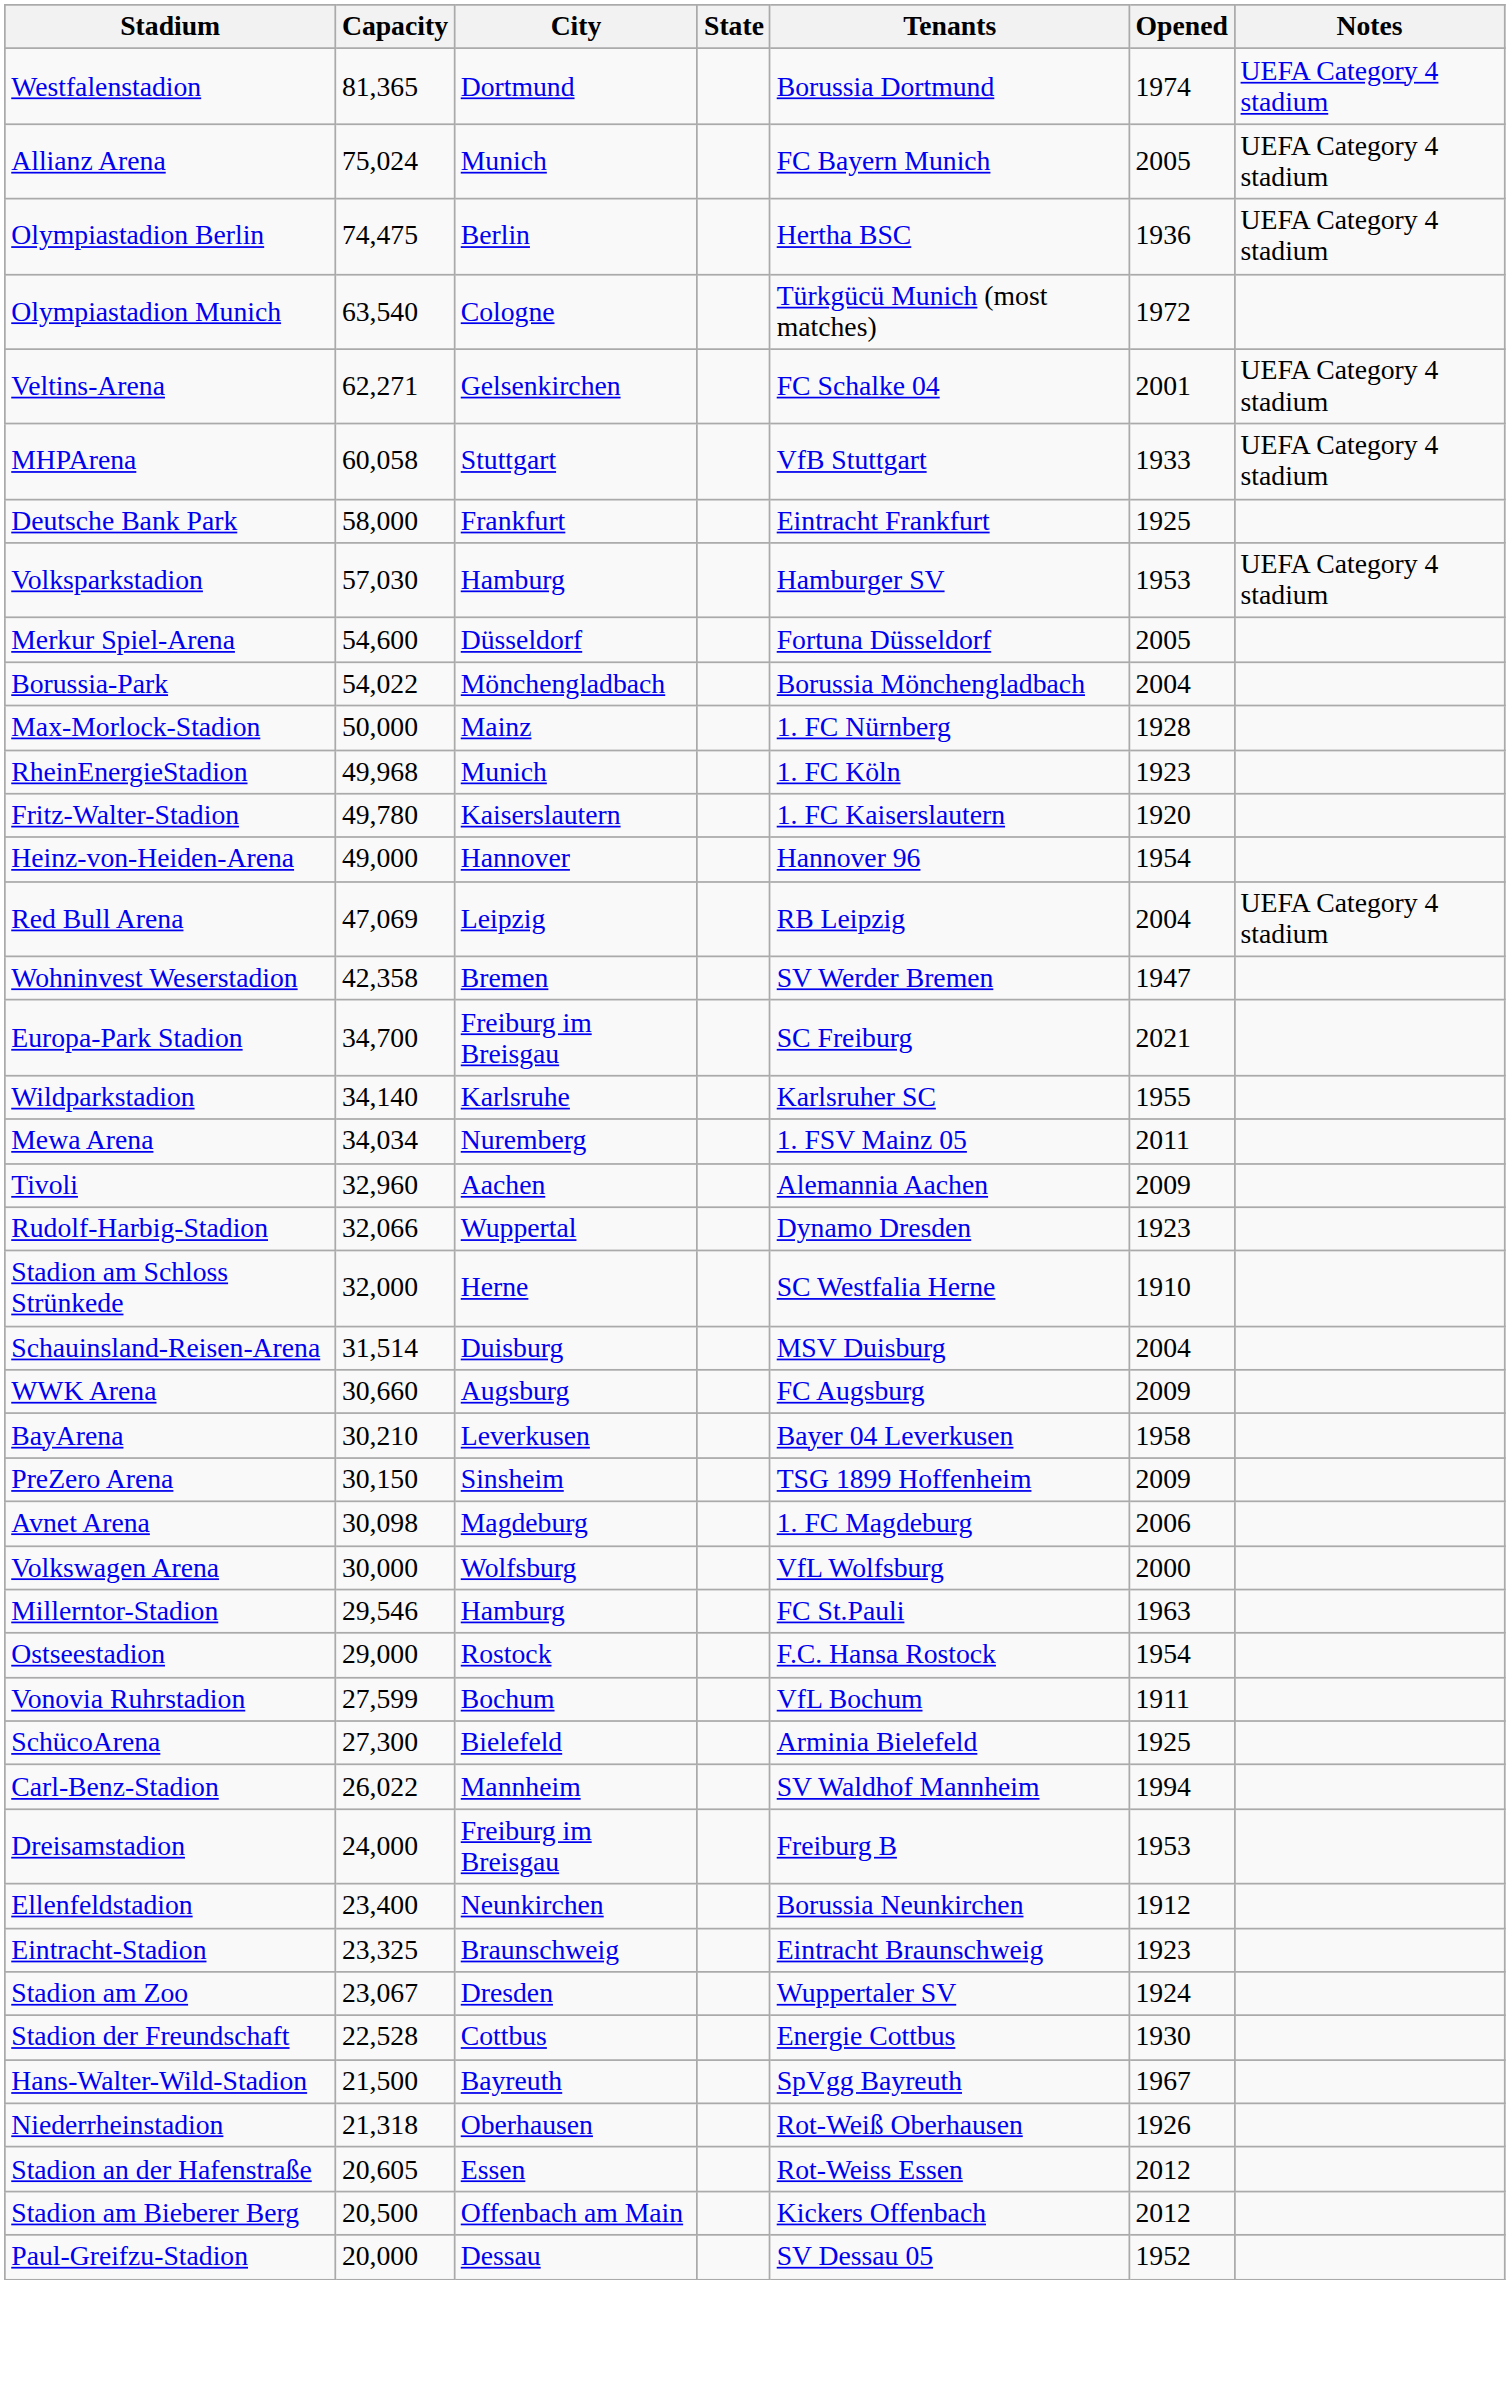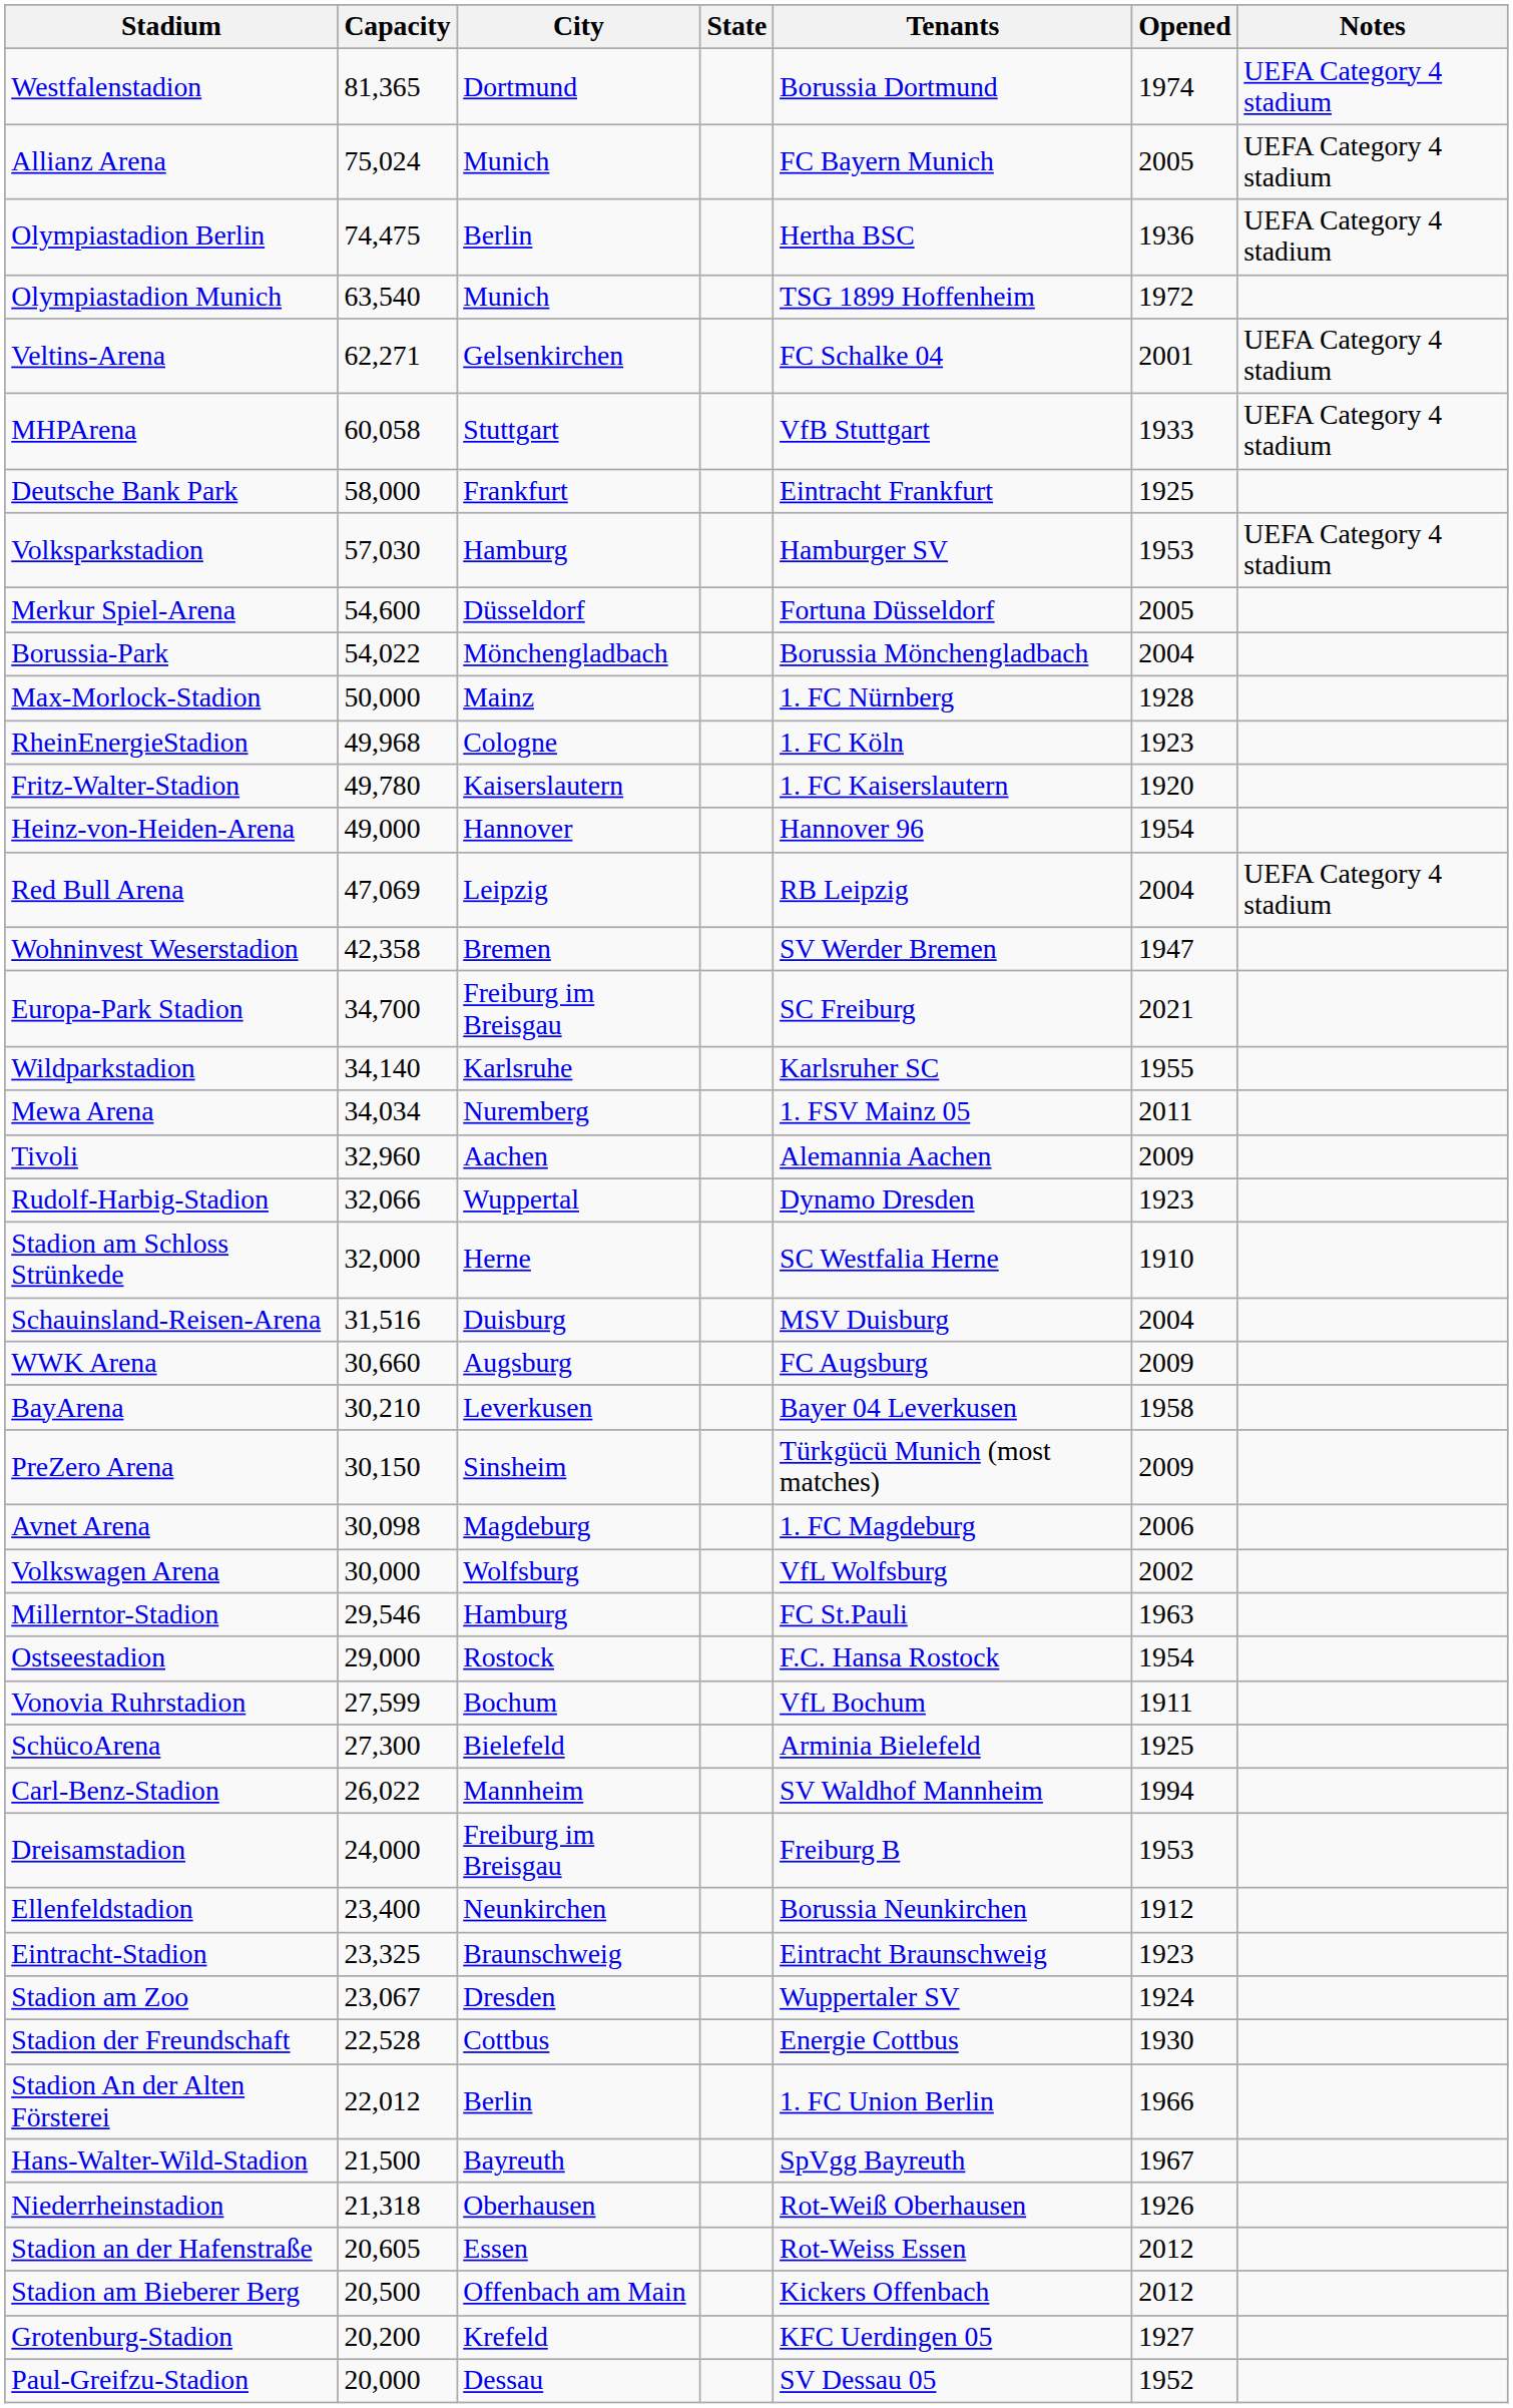 <table class="wikitable sortable">
 <tr>
 <th>Stadium</th>
 <th>Capacity</th>
 <th>City</th>
 <th>State</th>
 <th>Tenants</th>
 <th>Opened</th>
 <th>Notes</th>
 </tr>
 <tr>
 <td><a href='#'>Westfalenstadion</a></td>
 <td>81,365</td>
 <td><a href='#'>Dortmund</a></td>
 <td></td>
 <td><a href='#'>Borussia Dortmund</a></td>
 <td>1974</td>
 <td><a href='#'>UEFA Category 4 stadium</a></td>
 </tr>
 <tr>
 <td><a href='#'>Allianz Arena</a></td>
 <td>75,024</td>
 <td><a href='#'>Munich</a></td>
 <td></td>
 <td><a href='#'>FC Bayern Munich</a></td>
 <td>2005</td>
 <td>UEFA Category 4 stadium</td>
 </tr>
 <tr>
 <td><a href='#'>Olympiastadion Berlin</a></td>
 <td>74,475</td>
 <td><a href='#'>Berlin</a></td>
 <td></td>
 <td><a href='#'>Hertha BSC</a></td>
 <td>1936</td>
 <td>UEFA Category 4 stadium</td>
 </tr>
 <tr>
 <td><a href='#'>Olympiastadion Munich</a></td>
 <td>63,540 </td>
-<td><a href='#'>Cologne</a></td>
+<td><a href='#'>Munich</a></td>
 <td></td>
-<td><a href='#'>Türkgücü Munich</a> (most matches)</td>
+<td><a href='#'>TSG 1899 Hoffenheim</a></td>
 <td>1972</td>
 <td></td>
 </tr>
 <tr>
 <td><a href='#'>Veltins-Arena</a></td>
 <td>62,271</td>
 <td><a href='#'>Gelsenkirchen</a></td>
 <td></td>
 <td><a href='#'>FC Schalke 04</a></td>
 <td>2001</td>
 <td>UEFA Category 4 stadium</td>
 </tr>
 <tr>
 <td><a href='#'>MHPArena</a></td>
 <td>60,058</td>
 <td><a href='#'>Stuttgart</a></td>
 <td></td>
 <td><a href='#'>VfB Stuttgart</a></td>
 <td>1933</td>
 <td>UEFA Category 4 stadium</td>
 </tr>
 <tr>
 <td><a href='#'>Deutsche Bank Park</a></td>
 <td>58,000</td>
 <td><a href='#'>Frankfurt</a></td>
 <td></td>
 <td><a href='#'>Eintracht Frankfurt</a></td>
 <td>1925</td>
 <td></td>
 </tr>
 <tr>
 <td><a href='#'>Volksparkstadion</a></td>
 <td>57,030</td>
 <td><a href='#'>Hamburg</a></td>
 <td></td>
 <td><a href='#'>Hamburger SV</a></td>
 <td>1953</td>
 <td>UEFA Category 4 stadium</td>
 </tr>
 <tr>
 <td><a href='#'>Merkur Spiel-Arena</a></td>
 <td>54,600</td>
 <td><a href='#'>Düsseldorf</a></td>
 <td></td>
 <td><a href='#'>Fortuna Düsseldorf</a></td>
 <td>2005</td>
 <td></td>
 </tr>
 <tr>
 <td><a href='#'>Borussia-Park</a></td>
 <td>54,022</td>
 <td><a href='#'>Mönchengladbach</a></td>
 <td></td>
 <td><a href='#'>Borussia Mönchengladbach</a></td>
 <td>2004</td>
 <td></td>
 </tr>
 <tr>
 <td><a href='#'>Max-Morlock-Stadion</a></td>
 <td>50,000</td>
 <td><a href='#'>Mainz</a></td>
 <td></td>
 <td><a href='#'>1. FC Nürnberg</a></td>
 <td>1928</td>
 <td></td>
 </tr>
 <tr>
 <td><a href='#'>RheinEnergieStadion</a></td>
 <td>49,968</td>
-<td><a href='#'>Munich</a></td>
+<td><a href='#'>Cologne</a></td>
 <td></td>
 <td><a href='#'>1. FC Köln</a></td>
 <td>1923</td>
 <td></td>
 </tr>
 <tr>
 <td><a href='#'>Fritz-Walter-Stadion</a></td>
 <td>49,780</td>
 <td><a href='#'>Kaiserslautern</a></td>
 <td></td>
 <td><a href='#'>1. FC Kaiserslautern</a></td>
 <td>1920</td>
 <td></td>
 </tr>
 <tr>
 <td><a href='#'>Heinz-von-Heiden-Arena</a></td>
 <td>49,000</td>
 <td><a href='#'>Hannover</a></td>
 <td></td>
 <td><a href='#'>Hannover 96</a></td>
 <td>1954</td>
 <td></td>
 </tr>
 <tr>
 <td><a href='#'>Red Bull Arena</a></td>
 <td>47,069</td>
 <td><a href='#'>Leipzig</a></td>
 <td></td>
 <td><a href='#'>RB Leipzig</a></td>
 <td>2004</td>
 <td>UEFA Category 4 stadium</td>
 </tr>
 <tr>
 <td><a href='#'>Wohninvest Weserstadion</a></td>
 <td>42,358</td>
 <td><a href='#'>Bremen</a></td>
 <td></td>
 <td><a href='#'>SV Werder Bremen</a></td>
 <td>1947</td>
 <td></td>
 </tr>
 <tr>
 <td><a href='#'>Europa-Park Stadion</a></td>
 <td>34,700</td>
 <td><a href='#'>Freiburg im Breisgau</a></td>
 <td></td>
 <td><a href='#'>SC Freiburg</a></td>
 <td>2021</td>
 <td></td>
 </tr>
 <tr>
 <td><a href='#'>Wildparkstadion</a></td>
 <td>34,140</td>
 <td><a href='#'>Karlsruhe</a></td>
 <td></td>
 <td><a href='#'>Karlsruher SC</a></td>
 <td>1955</td>
 <td></td>
 </tr>
 <tr>
 <td><a href='#'>Mewa Arena</a></td>
 <td>34,034</td>
 <td><a href='#'>Nuremberg</a></td>
 <td></td>
 <td><a href='#'>1. FSV Mainz 05</a></td>
 <td>2011</td>
 <td></td>
 </tr>
 <tr>
 <td><a href='#'>Tivoli</a></td>
 <td>32,960</td>
 <td><a href='#'>Aachen</a></td>
 <td></td>
 <td><a href='#'>Alemannia Aachen</a></td>
 <td>2009</td>
 <td></td>
 </tr>
 <tr>
 <td><a href='#'>Rudolf-Harbig-Stadion</a></td>
 <td>32,066</td>
 <td><a href='#'>Wuppertal</a></td>
 <td></td>
 <td><a href='#'>Dynamo Dresden</a></td>
 <td>1923</td>
 <td></td>
 </tr>
 <tr>
 <td><a href='#'>Stadion am Schloss Strünkede</a></td>
 <td>32,000</td>
 <td><a href='#'>Herne</a></td>
 <td></td>
 <td><a href='#'>SC Westfalia Herne</a></td>
 <td>1910</td>
 <td></td>
 </tr>
 <tr>
 <td><a href='#'>Schauinsland-Reisen-Arena</a></td>
-<td>31,514</td>
+<td>31,516</td>
 <td><a href='#'>Duisburg</a></td>
 <td></td>
 <td><a href='#'>MSV Duisburg</a></td>
 <td>2004</td>
 <td></td>
 </tr>
 <tr>
 <td><a href='#'>WWK Arena</a></td>
 <td>30,660</td>
 <td><a href='#'>Augsburg</a></td>
 <td></td>
 <td><a href='#'>FC Augsburg</a></td>
 <td>2009</td>
 <td></td>
 </tr>
 <tr>
 <td><a href='#'>BayArena</a></td>
 <td>30,210</td>
 <td><a href='#'>Leverkusen</a></td>
 <td></td>
 <td><a href='#'>Bayer 04 Leverkusen</a></td>
 <td>1958</td>
 <td></td>
 </tr>
 <tr>
 <td><a href='#'>PreZero Arena</a></td>
 <td>30,150</td>
 <td><a href='#'>Sinsheim</a></td>
 <td></td>
-<td><a href='#'>TSG 1899 Hoffenheim</a></td>
+<td><a href='#'>Türkgücü Munich</a> (most matches)</td>
 <td>2009</td>
 <td></td>
 </tr>
 <tr>
 <td><a href='#'>Avnet Arena</a></td>
 <td>30,098</td>
 <td><a href='#'>Magdeburg</a></td>
 <td></td>
 <td><a href='#'>1. FC Magdeburg</a></td>
 <td>2006</td>
 <td></td>
 </tr>
 <tr>
 <td><a href='#'>Volkswagen Arena</a></td>
 <td>30,000</td>
 <td><a href='#'>Wolfsburg</a></td>
 <td></td>
 <td><a href='#'>VfL Wolfsburg</a></td>
-<td>2000</td>
+<td>2002</td>
 <td></td>
 </tr>
 <tr>
 <td><a href='#'>Millerntor-Stadion</a></td>
 <td>29,546</td>
 <td><a href='#'>Hamburg</a></td>
 <td></td>
 <td><a href='#'>FC St.Pauli</a></td>
 <td>1963</td>
 <td></td>
 </tr>
 <tr>
 <td><a href='#'>Ostseestadion</a></td>
 <td>29,000</td>
 <td><a href='#'>Rostock</a></td>
 <td></td>
 <td><a href='#'>F.C. Hansa Rostock</a></td>
 <td>1954</td>
 <td></td>
 </tr>
 <tr>
 <td><a href='#'>Vonovia Ruhrstadion</a></td>
 <td>27,599</td>
 <td><a href='#'>Bochum</a></td>
 <td></td>
 <td><a href='#'>VfL Bochum</a></td>
 <td>1911</td>
 <td></td>
 </tr>
 <tr>
 <td><a href='#'>SchücoArena</a></td>
 <td>27,300</td>
 <td><a href='#'>Bielefeld</a></td>
 <td></td>
 <td><a href='#'>Arminia Bielefeld</a></td>
 <td>1925</td>
 <td></td>
 </tr>
 <tr>
 <td><a href='#'>Carl-Benz-Stadion</a></td>
 <td>26,022</td>
 <td><a href='#'>Mannheim</a></td>
 <td></td>
 <td><a href='#'>SV Waldhof Mannheim</a></td>
 <td>1994</td>
 <td></td>
 </tr>
 <tr>
 <td><a href='#'>Dreisamstadion</a></td>
 <td>24,000</td>
 <td><a href='#'>Freiburg im Breisgau</a></td>
 <td></td>
 <td><a href='#'>Freiburg B</a></td>
 <td>1953</td>
 <td></td>
 </tr>
 <tr>
 <td><a href='#'>Ellenfeldstadion</a></td>
 <td>23,400</td>
 <td><a href='#'>Neunkirchen</a></td>
 <td></td>
 <td><a href='#'>Borussia Neunkirchen</a></td>
 <td>1912</td>
 <td></td>
 </tr>
 <tr>
 <td><a href='#'>Eintracht-Stadion</a></td>
 <td>23,325</td>
 <td><a href='#'>Braunschweig</a></td>
 <td></td>
 <td><a href='#'>Eintracht Braunschweig</a></td>
 <td>1923</td>
 <td></td>
 </tr>
 <tr>
 <td><a href='#'>Stadion am Zoo</a></td>
 <td>23,067</td>
 <td><a href='#'>Dresden</a></td>
 <td></td>
 <td><a href='#'>Wuppertaler SV</a></td>
 <td>1924</td>
 <td></td>
 </tr>
 <tr>
 <td><a href='#'>Stadion der Freundschaft</a></td>
 <td>22,528</td>
 <td><a href='#'>Cottbus</a></td>
 <td></td>
 <td><a href='#'>Energie Cottbus</a></td>
 <td>1930</td>
 <td></td>
 </tr>
 <tr>
+<td><a href='#'>Stadion An der Alten Försterei</a></td>
+<td>22,012</td>
+<td><a href='#'>Berlin</a></td>
+<td></td>
+<td><a href='#'>1. FC Union Berlin</a></td>
+<td>1966</td>
+<td></td>
+</tr>
+<tr>
 <td><a href='#'>Hans-Walter-Wild-Stadion</a></td>
 <td>21,500</td>
 <td><a href='#'>Bayreuth</a></td>
 <td></td>
 <td><a href='#'>SpVgg Bayreuth</a></td>
 <td>1967</td>
 <td></td>
 </tr>
 <tr>
 <td><a href='#'>Niederrheinstadion</a></td>
 <td>21,318</td>
 <td><a href='#'>Oberhausen</a></td>
 <td></td>
 <td><a href='#'>Rot-Weiß Oberhausen</a></td>
 <td>1926</td>
 <td></td>
 </tr>
 <tr>
 <td><a href='#'>Stadion an der Hafenstraße</a></td>
 <td>20,605</td>
 <td><a href='#'>Essen</a></td>
 <td></td>
 <td><a href='#'>Rot-Weiss Essen</a></td>
 <td>2012</td>
 <td></td>
 </tr>
 <tr>
 <td><a href='#'>Stadion am Bieberer Berg</a></td>
 <td>20,500</td>
 <td><a href='#'>Offenbach am Main</a></td>
 <td></td>
 <td><a href='#'>Kickers Offenbach</a></td>
 <td>2012</td>
 <td></td>
 </tr>
 <tr>
+<td><a href='#'>Grotenburg-Stadion</a></td>
+<td>20,200</td>
+<td><a href='#'>Krefeld</a></td>
+<td></td>
+<td><a href='#'>KFC Uerdingen 05</a></td>
+<td>1927</td>
+<td></td>
+</tr>
+<tr>
 <td><a href='#'>Paul-Greifzu-Stadion</a></td>
 <td>20,000</td>
 <td><a href='#'>Dessau</a></td>
 <td></td>
 <td><a href='#'>SV Dessau 05</a></td>
 <td>1952</td>
 <td></td>
 </tr>
 </table>
